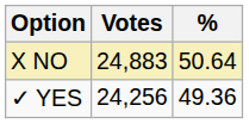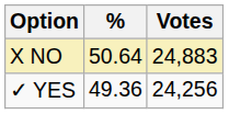 <table class="wikitable">
 <tr>
 <th>Option</th>
+<th>%</th>
 <th>Votes</th>
-<th>%</th>
 </tr>
 <tr>
 <td style=background:#f8f1bd>X NO</td>
+<td style=background:#f8f1bd>50.64</td>
 <td style=background:#f8f1bd>24,883</td>
-<td style=background:#f8f1bd>50.64</td>
 </tr>
 <tr>
 <td>✓ YES</td>
+<td>49.36</td>
 <td>24,256</td>
-<td>49.36</td>
 </tr>
 </table>
